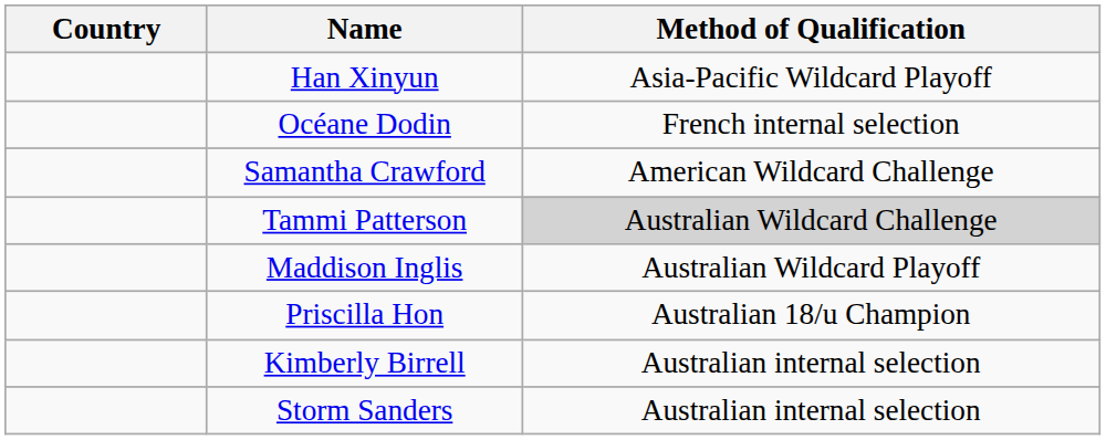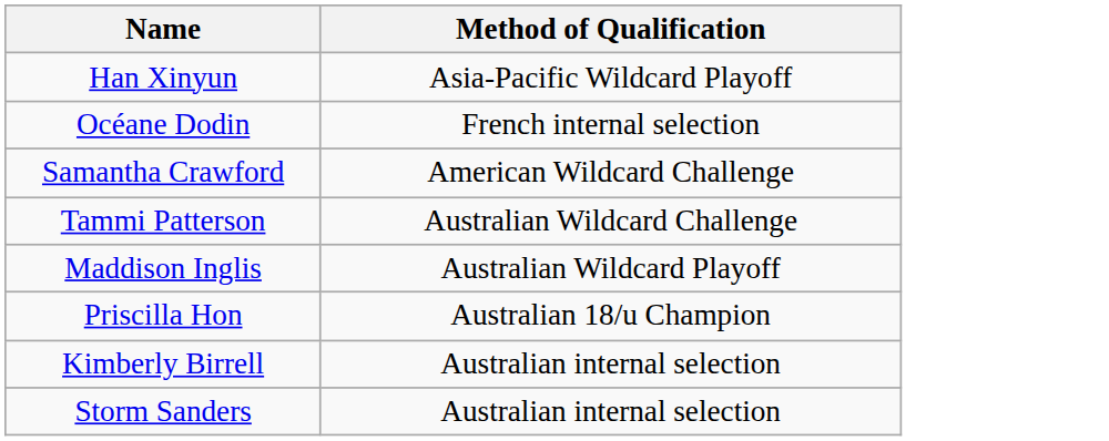 <table class="wikitable" style="text-align: center;">
 <tr>
-<th style="width:100px;">Country</th>
 <th width=160>Name</th>
 <th width=300>Method of Qualification</th>
 </tr>
 <tr>
-<td></td>
 <td><a href='#'>Han Xinyun</a></td>
 <td>Asia-Pacific Wildcard Playoff</td>
 </tr>
 <tr>
-<td></td>
 <td><a href='#'>Océane Dodin</a></td>
 <td>French internal selection</td>
 </tr>
 <tr>
-<td></td>
 <td><a href='#'>Samantha Crawford</a></td>
 <td>American Wildcard Challenge</td>
 </tr>
 <tr>
-<td></td>
 <td><a href='#'>Tammi Patterson</a></td>
-<td style="background: lightgrey;">Australian Wildcard Challenge</td>
+<td>Australian Wildcard Challenge</td>
 </tr>
 <tr>
-<td></td>
 <td><a href='#'>Maddison Inglis</a></td>
 <td>Australian Wildcard Playoff</td>
 </tr>
 <tr>
-<td></td>
 <td><a href='#'>Priscilla Hon</a></td>
 <td>Australian 18/u Champion</td>
 </tr>
 <tr>
-<td></td>
 <td><a href='#'>Kimberly Birrell</a></td>
 <td>Australian internal selection</td>
 </tr>
 <tr>
-<td></td>
 <td><a href='#'>Storm Sanders</a></td>
 <td>Australian internal selection</td>
 </tr>
 </table>
